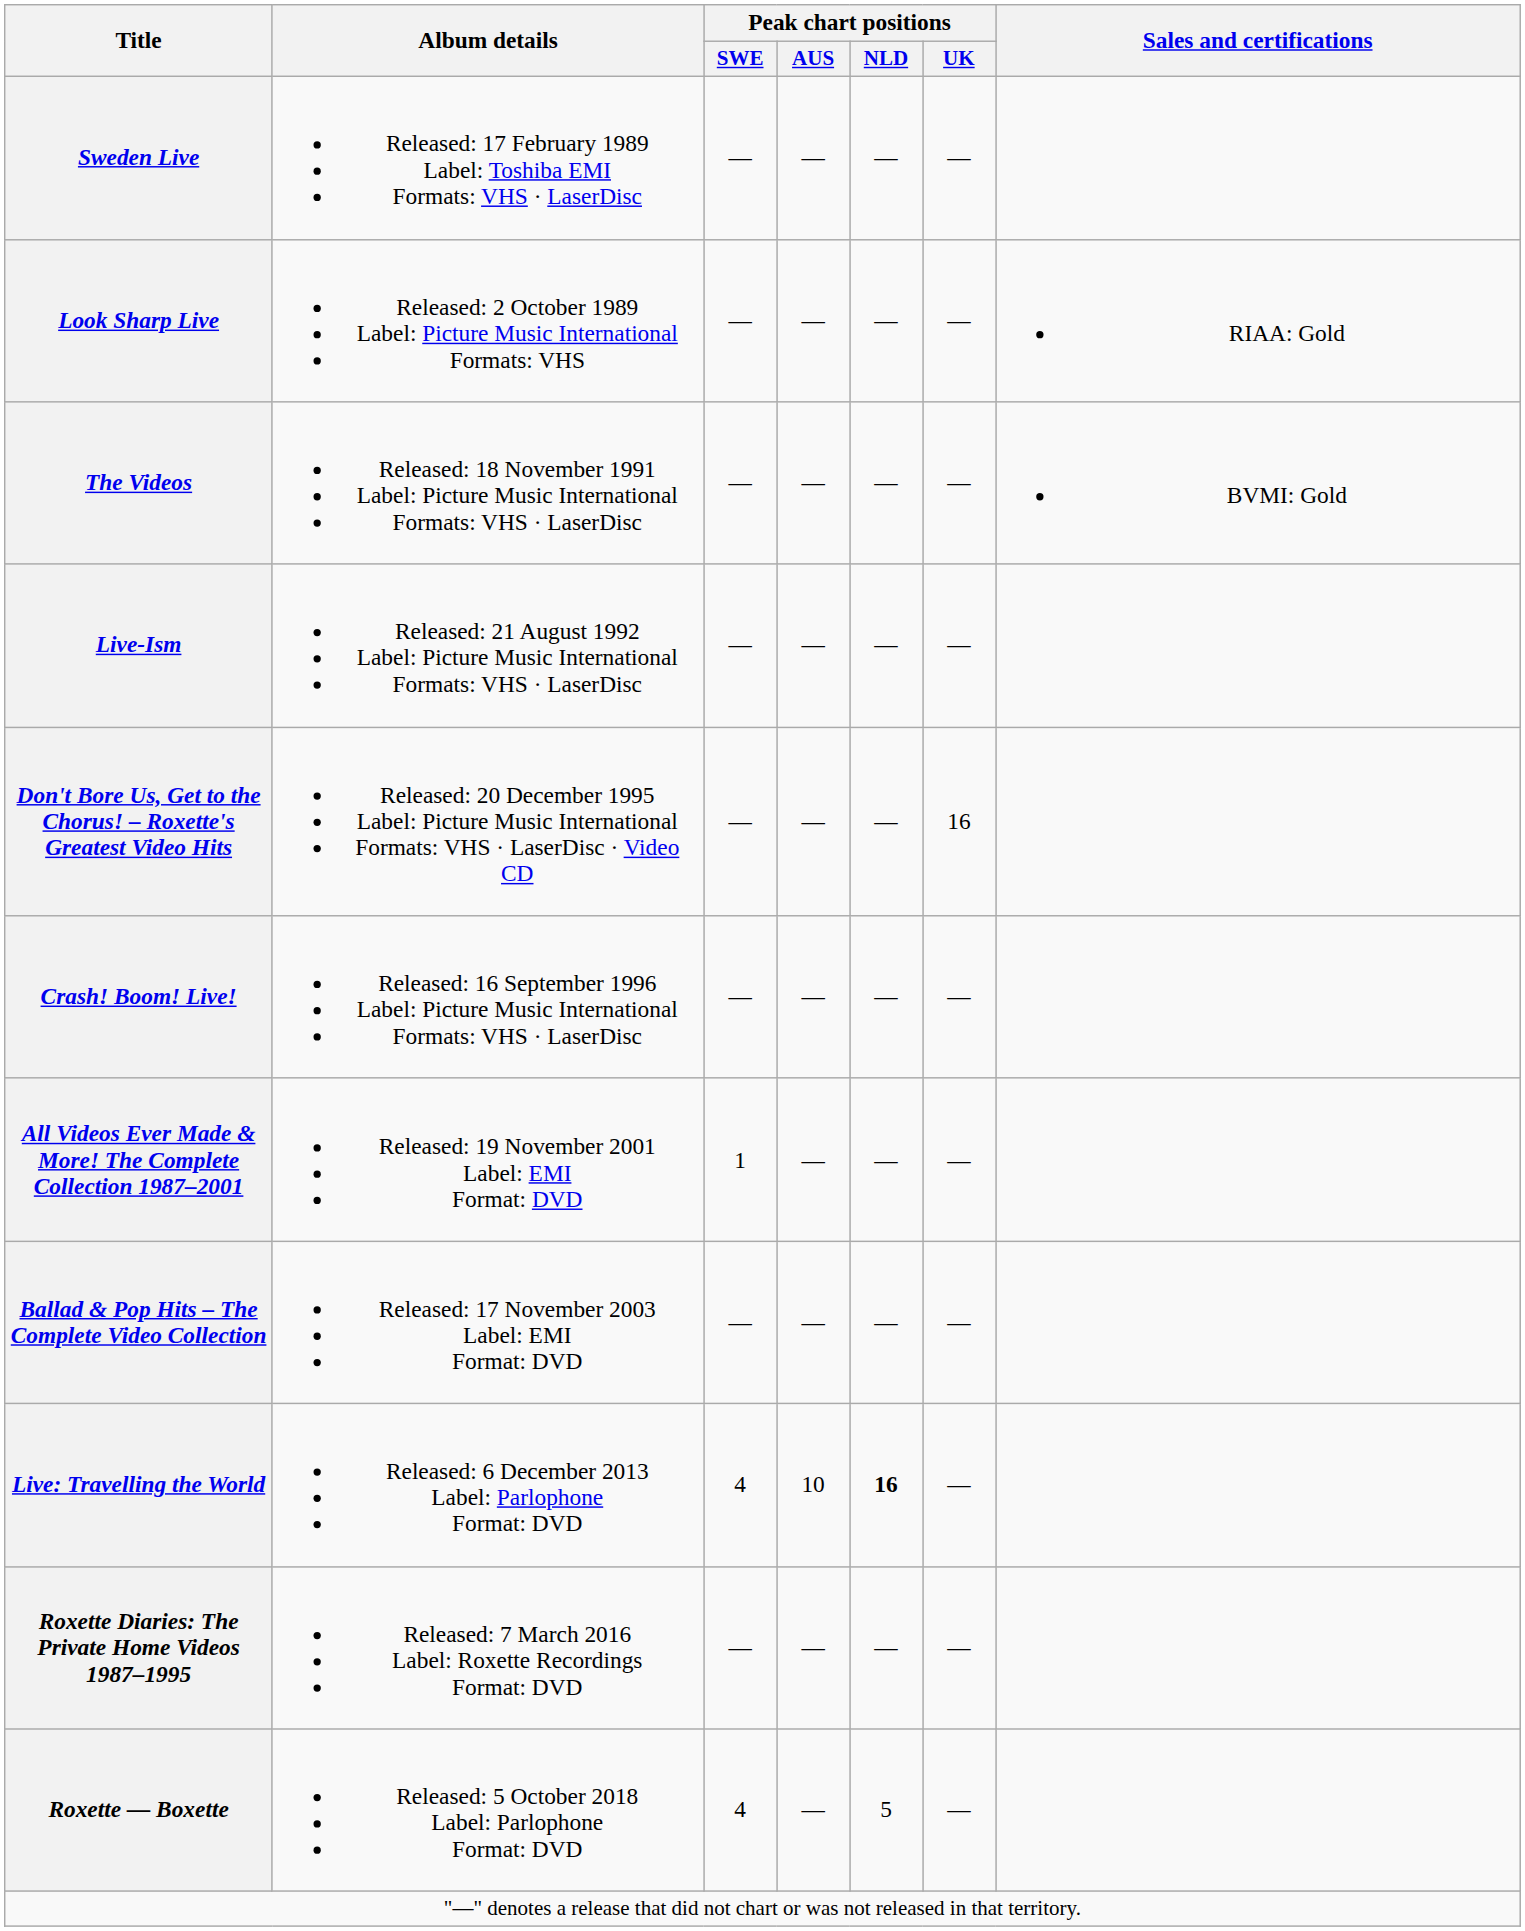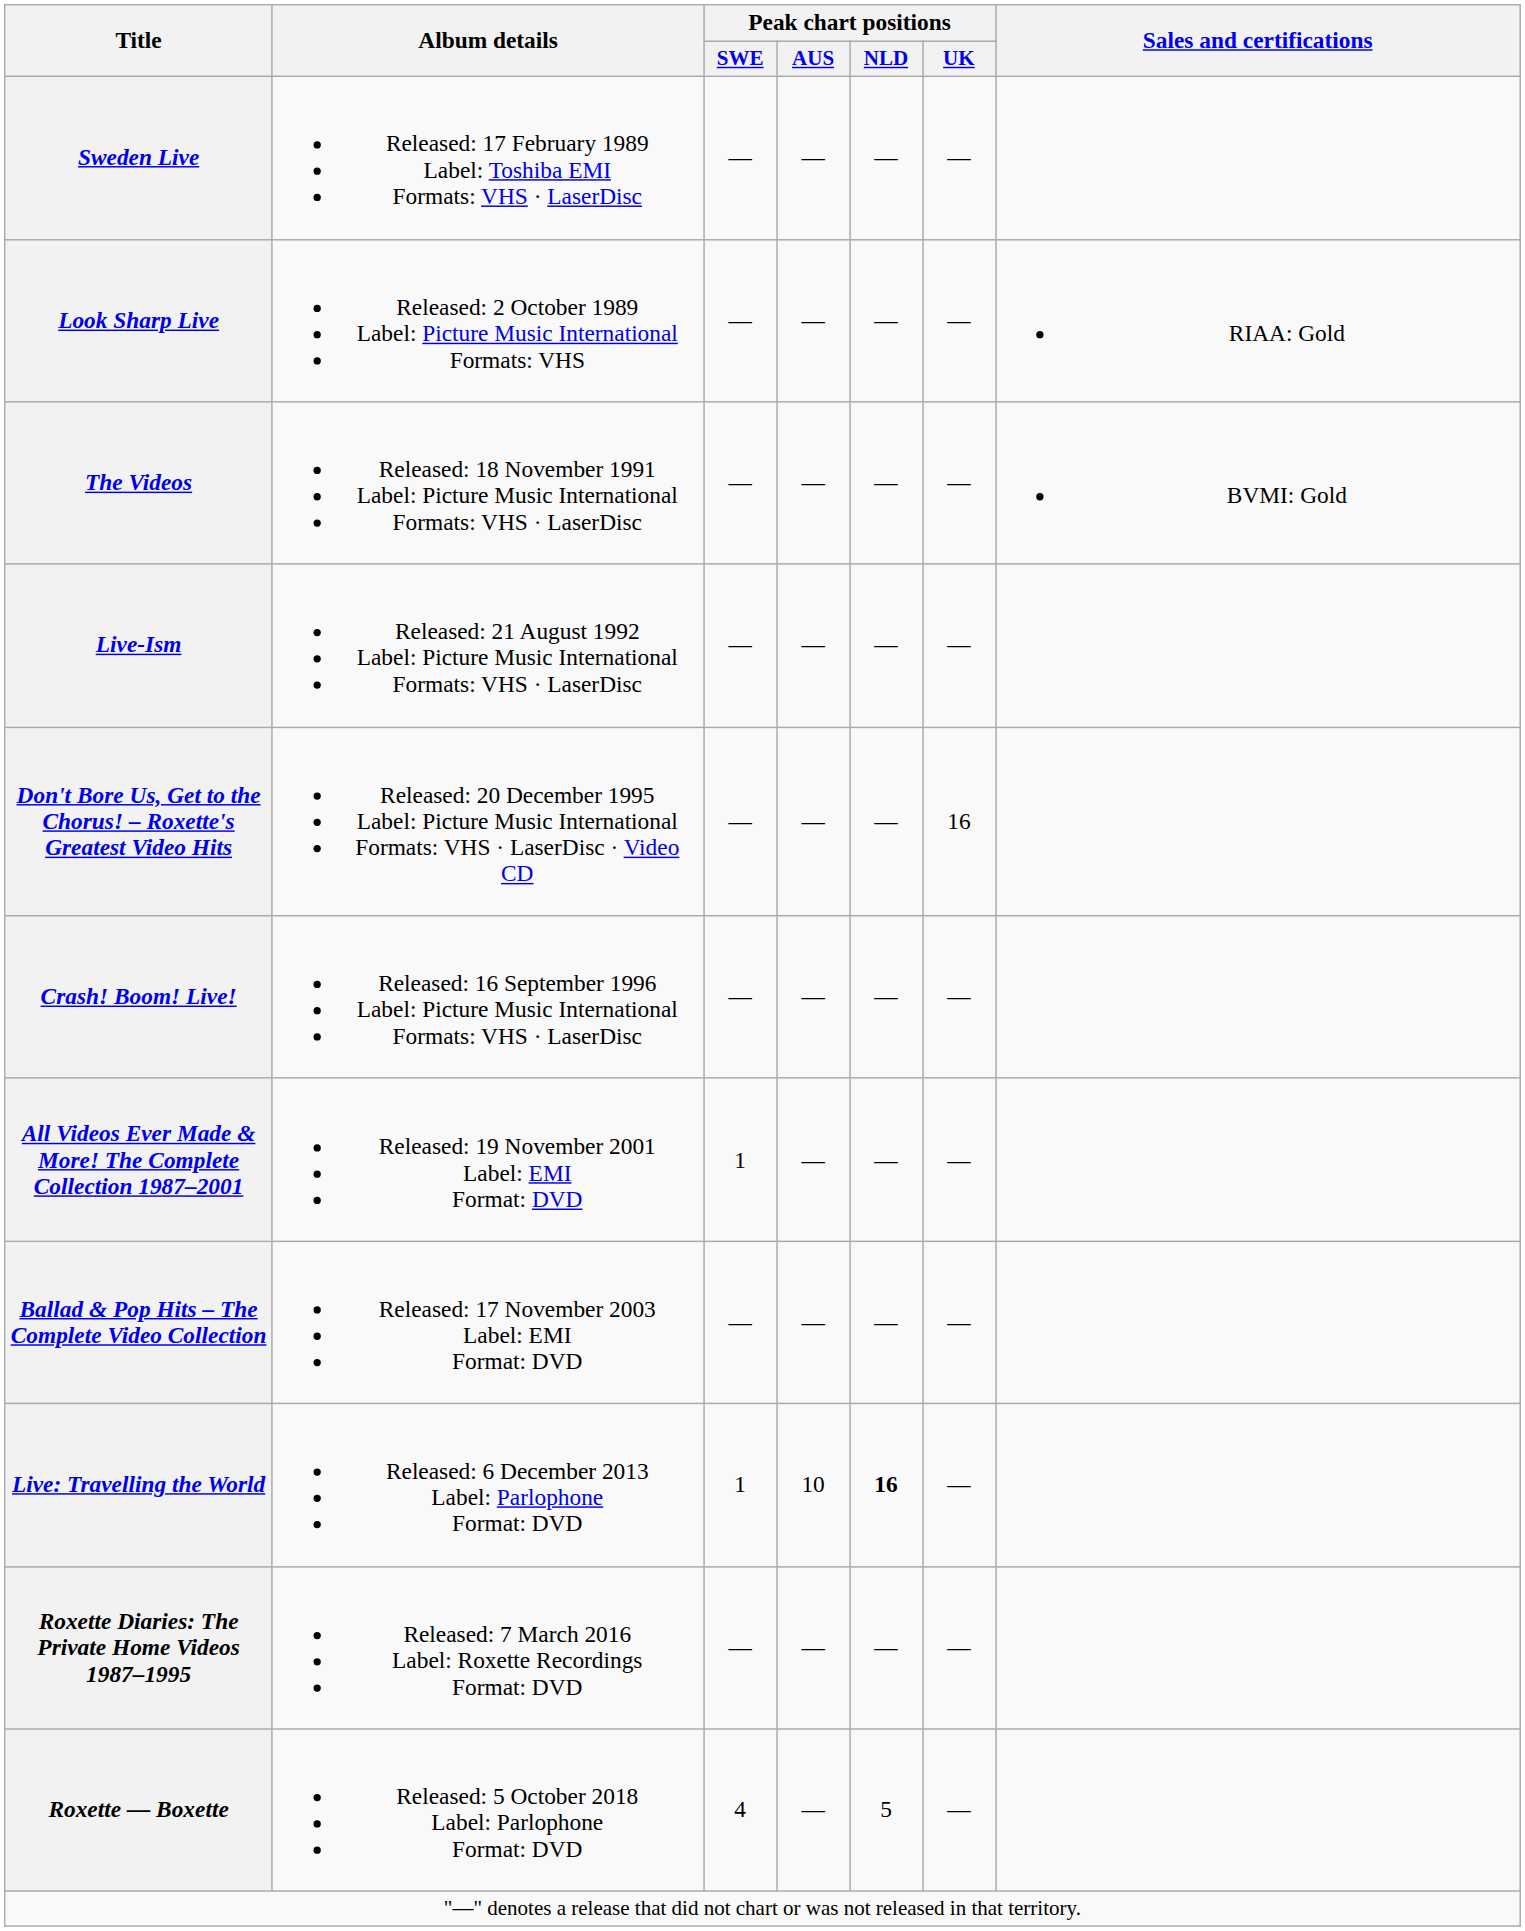 <table class="wikitable plainrowheaders" style="text-align:center;" border="1">
 <tr>
 <th scope="col" rowspan="2" style="width:11em;">Title</th>
 <th scope="col" rowspan="2" style="width:18em;">Album details</th>
 <th scope="col" colspan="4">Peak chart positions</th>
 <th scope="col" rowspan="2" style="width:22em;"><a href='#'>Sales and certifications</a></th>
 </tr>
 <tr>
 <th scope="col" style="width:3em;font-size:90%;"><a href='#'>SWE</a><br></th>
 <th scope="col" style="width:3em;font-size:90%;"><a href='#'>AUS</a><br></th>
 <th scope="col" style="width:3em;font-size:90%;"><a href='#'>NLD</a><br></th>
 <th scope="col" style="width:3em;font-size:90%;"><a href='#'>UK</a><br></th>
 </tr>
 <tr>
 <th scope="row"><em><a href='#'>Sweden Live</a></em></th>
 <td><br><ul><li>Released: 17 February 1989</li><li>Label: <a href='#'>Toshiba EMI</a></li><li>Formats: <a href='#'>VHS</a> · <a href='#'>LaserDisc</a></li></ul></td>
 <td>—</td>
 <td>—</td>
 <td>—</td>
 <td>—</td>
 <td></td>
 </tr>
 <tr>
 <th scope="row"><em><a href='#'>Look Sharp Live</a></em></th>
 <td><br><ul><li>Released: 2 October 1989</li><li>Label: <a href='#'>Picture Music International</a></li><li>Formats: VHS</li></ul></td>
 <td>—</td>
 <td>—</td>
 <td>—</td>
 <td>—</td>
 <td><br><ul><li>RIAA: Gold</li></ul></td>
 </tr>
 <tr>
 <th scope="row"><em><a href='#'>The Videos</a></em></th>
 <td><br><ul><li>Released: 18 November 1991</li><li>Label: Picture Music International</li><li>Formats: VHS · LaserDisc</li></ul></td>
 <td>—</td>
 <td>—</td>
 <td>—</td>
 <td>—</td>
 <td><br><ul><li>BVMI: Gold</li></ul></td>
 </tr>
 <tr>
 <th scope="row"><em><a href='#'>Live-Ism</a></em></th>
 <td><br><ul><li>Released: 21 August 1992</li><li>Label: Picture Music International</li><li>Formats: VHS · LaserDisc</li></ul></td>
 <td>—</td>
 <td>—</td>
 <td>—</td>
 <td>—</td>
 <td></td>
 </tr>
 <tr>
 <th scope="row"><em><a href='#'>Don't Bore Us, Get to the Chorus! – Roxette's Greatest Video Hits</a></em></th>
 <td><br><ul><li>Released: 20 December 1995</li><li>Label: Picture Music International</li><li>Formats: VHS · LaserDisc · <a href='#'>Video CD</a></li></ul></td>
 <td>—</td>
 <td>—</td>
 <td>—</td>
 <td>16</td>
 <td></td>
 </tr>
 <tr>
 <th scope="row"><em><a href='#'>Crash! Boom! Live!</a></em></th>
 <td><br><ul><li>Released: 16 September 1996</li><li>Label: Picture Music International</li><li>Formats: VHS · LaserDisc</li></ul></td>
 <td>—</td>
 <td>—</td>
 <td>—</td>
 <td>—</td>
 <td></td>
 </tr>
 <tr>
 <th scope="row"><em><a href='#'>All Videos Ever Made & More! The Complete Collection 1987–2001</a></em></th>
 <td><br><ul><li>Released: 19 November 2001</li><li>Label: <a href='#'>EMI</a></li><li>Format: <a href='#'>DVD</a></li></ul></td>
 <td>1</td>
 <td>—</td>
 <td>—</td>
 <td>—</td>
 <td></td>
 </tr>
 <tr>
 <th scope="row"><em><a href='#'>Ballad & Pop Hits – The Complete Video Collection</a></em></th>
 <td><br><ul><li>Released: 17 November 2003</li><li>Label: EMI</li><li>Format: DVD</li></ul></td>
 <td>—</td>
 <td>—</td>
 <td>—</td>
 <td>—</td>
 <td></td>
 </tr>
 <tr>
 <th scope="row"><em><a href='#'>Live: Travelling the World</a></em></th>
 <td><br><ul><li>Released: 6 December 2013</li><li>Label: <a href='#'>Parlophone</a></li><li>Format: DVD</li></ul></td>
-<td>4</td>
+<td>1</td>
 <td>10</td>
 <td><strong>16</strong></td>
 <td>—</td>
 <td></td>
 </tr>
 <tr>
 <th scope="row"><em>Roxette Diaries: The Private Home Videos 1987–1995</em></th>
 <td><br><ul><li>Released: 7 March 2016</li><li>Label: Roxette Recordings</li><li>Format: DVD</li></ul></td>
 <td>—</td>
 <td>—</td>
 <td>—</td>
 <td>—</td>
 <td></td>
 </tr>
 <tr>
 <th scope="row"><em>Roxette — Boxette</em></th>
 <td><br><ul><li>Released: 5 October 2018</li><li>Label: Parlophone</li><li>Format: DVD</li></ul></td>
 <td>4</td>
 <td>—</td>
 <td>5</td>
 <td>—</td>
 <td></td>
 </tr>
 <tr>
 <td colspan="7" style="font-size:90%">"—" denotes a release that did not chart or was not released in that territory.</td>
 </tr>
 </table>
